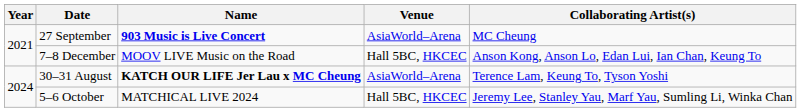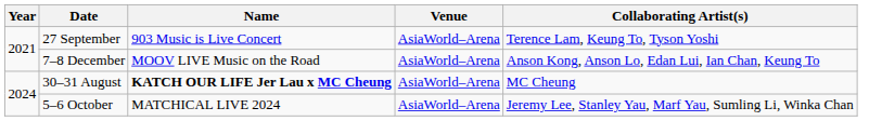 <table class="wikitable">
 <tr>
 <th>Year</th>
 <th>Date</th>
 <th>Name</th>
 <th>Venue</th>
 <th>Collaborating Artist(s)</th>
 </tr>
 <tr>
 <td rowspan="2">2021</td>
 <td>27 September</td>
-<td><strong><a href='#'>903 Music is Live Concert</a></strong></td>
+<td><a href='#'>903 Music is Live Concert</a></td>
 <td><a href='#'>AsiaWorld–Arena</a></td>
-<td><a href='#'>MC Cheung</a></td>
+<td><a href='#'>Terence Lam</a>, <a href='#'>Keung To</a>, <a href='#'>Tyson Yoshi</a></td>
 </tr>
 <tr>
 <td>7–8 December</td>
 <td><a href='#'>MOOV</a> LIVE Music on the Road</td>
-<td>Hall 5BC, <a href='#'>HKCEC</a></td>
+<td><a href='#'>AsiaWorld–Arena</a></td>
 <td><a href='#'>Anson Kong</a>, <a href='#'>Anson Lo</a>, <a href='#'>Edan Lui</a>, <a href='#'>Ian Chan</a>, <a href='#'>Keung To</a></td>
 </tr>
 <tr>
 <td rowspan="2">2024</td>
 <td>30–31 August</td>
 <td><strong>KATCH OUR LIFE Jer Lau x <a href='#'>MC Cheung</a></strong></td>
 <td><a href='#'>AsiaWorld–Arena</a></td>
-<td><a href='#'>Terence Lam</a>, <a href='#'>Keung To</a>, <a href='#'>Tyson Yoshi</a></td>
+<td><a href='#'>MC Cheung</a></td>
 </tr>
 <tr>
 <td>5–6 October</td>
 <td>MATCHICAL LIVE 2024</td>
-<td>Hall 5BC, <a href='#'>HKCEC</a></td>
+<td><a href='#'>AsiaWorld–Arena</a></td>
 <td><a href='#'>Jeremy Lee</a>, <a href='#'>Stanley Yau</a>, <a href='#'>Marf Yau</a>, Sumling Li, Winka Chan</td>
 </tr>
 </table>
